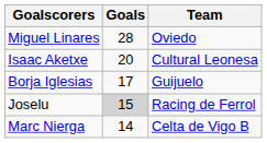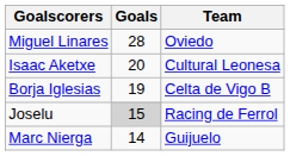 <table class="wikitable sortable">
 <tr>
 <th>Goalscorers</th>
 <th>Goals</th>
 <th>Team</th>
 </tr>
 <tr>
 <td> <a href='#'>Miguel Linares</a></td>
 <td align=center>28</td>
 <td><a href='#'>Oviedo</a></td>
 </tr>
 <tr>
 <td> <a href='#'>Isaac Aketxe</a></td>
 <td align=center>20</td>
 <td><a href='#'>Cultural Leonesa</a></td>
 </tr>
 <tr>
 <td> <a href='#'>Borja Iglesias</a></td>
-<td align=center>17</td>
-<td><a href='#'>Guijuelo</a></td>
+<td align=center>19</td>
+<td><a href='#'>Celta de Vigo B</a></td>
 </tr>
 <tr>
 <td> Joselu</td>
 <td align=center style="background: lightgrey;">15</td>
 <td><a href='#'>Racing de Ferrol</a></td>
 </tr>
 <tr>
 <td> <a href='#'>Marc Nierga</a></td>
 <td align=center>14</td>
-<td><a href='#'>Celta de Vigo B</a></td>
+<td><a href='#'>Guijuelo</a></td>
 </tr>
 </table>
